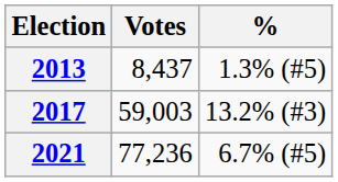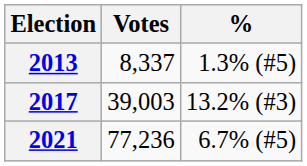 <table class=wikitable style="text-align: right;">
 <tr>
 <th>Election</th>
 <th>Votes</th>
 <th>%</th>
 </tr>
 <tr>
 <th><a href='#'>2013</a></th>
-<td>8,437</td>
+<td>8,337</td>
 <td>1.3% (#5)</td>
 </tr>
 <tr>
 <th><a href='#'>2017</a></th>
-<td>59,003</td>
+<td>39,003</td>
 <td>13.2% (#3)</td>
 </tr>
 <tr>
 <th><a href='#'>2021</a></th>
 <td>77,236</td>
 <td>6.7% (#5)</td>
 </tr>
 </table>
